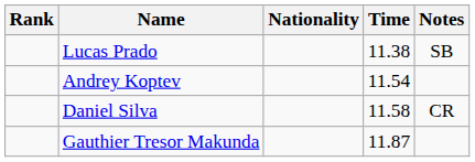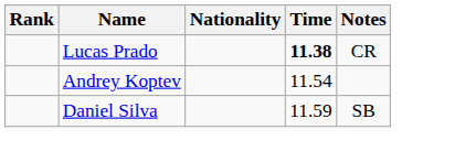 <table class="wikitable sortable" style="text-align:center">
 <tr>
 <th>Rank</th>
 <th>Name</th>
 <th>Nationality</th>
 <th>Time</th>
 <th>Notes</th>
 </tr>
 <tr>
 <td></td>
 <td align=left><a href='#'>Lucas Prado</a></td>
 <td align=left></td>
-<td>11.38</td>
-<td>SB</td>
+<td><strong>11.38</strong></td>
+<td>CR</td>
 </tr>
 <tr>
 <td></td>
 <td align=left><a href='#'>Andrey Koptev</a></td>
 <td align=left></td>
 <td>11.54</td>
 <td></td>
 </tr>
 <tr>
 <td></td>
 <td align=left><a href='#'>Daniel Silva</a></td>
 <td align=left></td>
-<td>11.58</td>
-<td>CR</td>
-</tr>
-<tr>
-<td></td>
-<td align=left><a href='#'>Gauthier Tresor Makunda</a></td>
-<td align=left></td>
-<td>11.87</td>
-<td></td>
+<td>11.59</td>
+<td>SB</td>
 </tr>
 </table>
